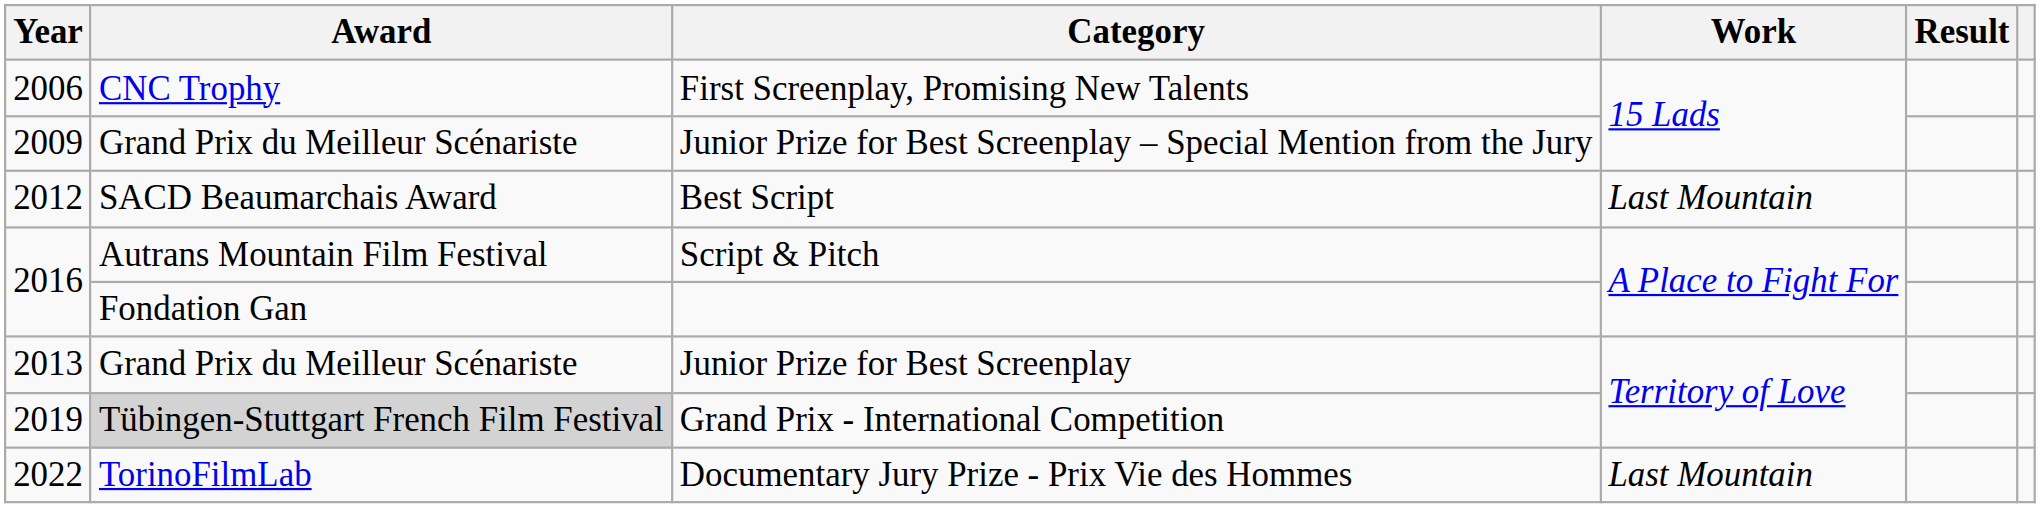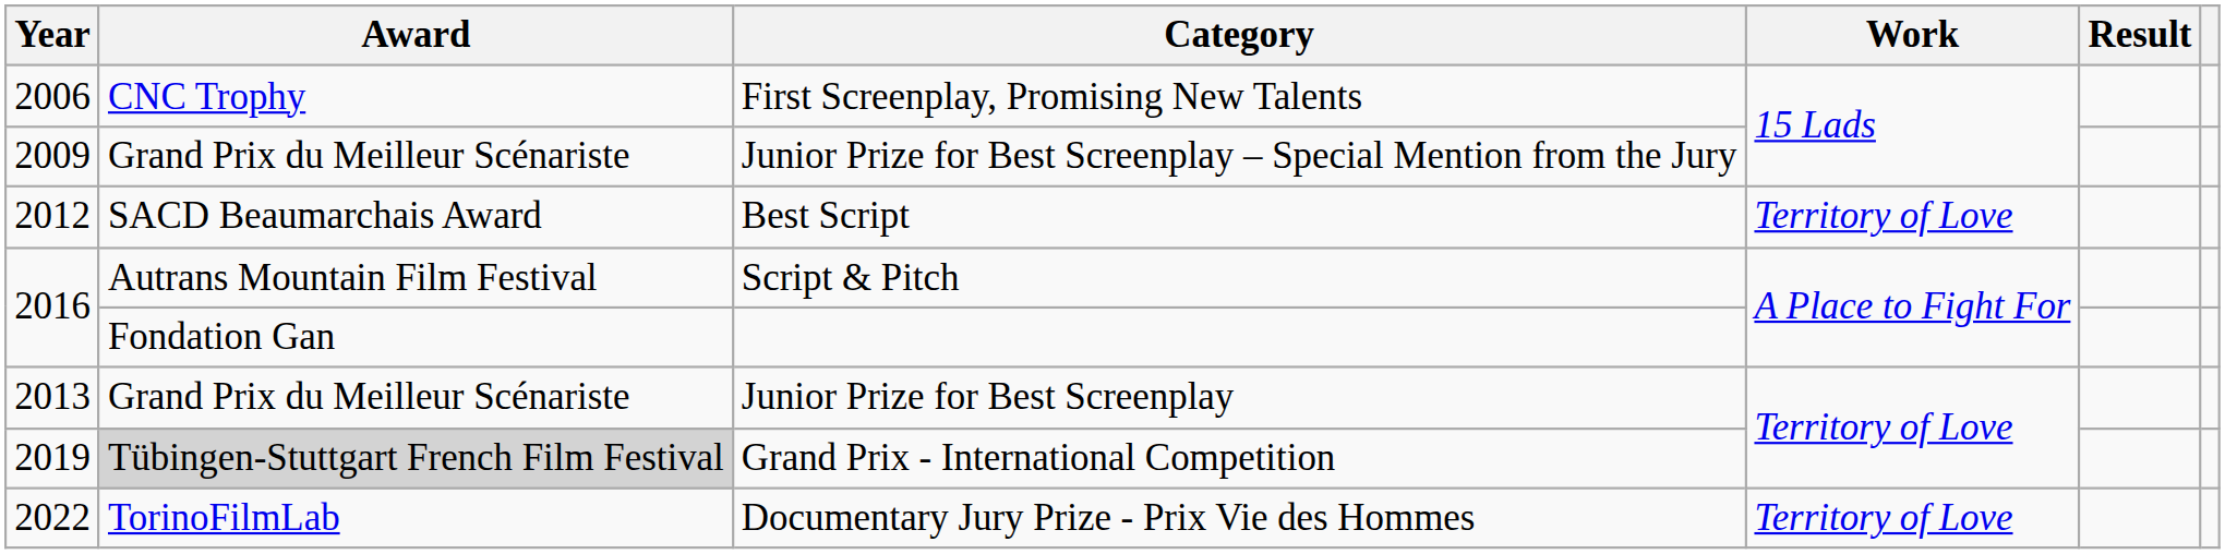 <table class="wikitable sortable plainrowheaders">
 <tr>
 <th>Year</th>
 <th>Award</th>
 <th>Category</th>
 <th>Work</th>
 <th>Result</th>
 <th scope="col" class="unsortable"></th>
 </tr>
 <tr>
 <td align="center">2006</td>
 <td><a href='#'>CNC Trophy</a></td>
 <td>First Screenplay, Promising New Talents</td>
 <td rowspan=2><em><a href='#'>15 Lads</a></em></td>
 <td></td>
 <td></td>
 </tr>
 <tr>
 <td align="center">2009</td>
 <td>Grand Prix du Meilleur Scénariste</td>
 <td>Junior Prize for Best Screenplay – Special Mention from the Jury</td>
 <td></td>
 <td></td>
 </tr>
 <tr>
 <td align="center">2012</td>
 <td>SACD Beaumarchais Award</td>
 <td>Best Script</td>
-<td><em>Last Mountain</em></td>
+<td><em><a href='#'>Territory of Love</a></em></td>
 <td></td>
 <td></td>
 </tr>
 <tr>
 <td align="center" rowspan="2">2016</td>
 <td>Autrans Mountain Film Festival</td>
 <td>Script & Pitch</td>
 <td rowspan="2"><em><a href='#'>A Place to Fight For</a></em></td>
 <td></td>
 <td></td>
 </tr>
 <tr>
 <td>Fondation Gan</td>
 <td></td>
 <td></td>
 <td></td>
 </tr>
 <tr>
 <td align="center">2013</td>
 <td>Grand Prix du Meilleur Scénariste</td>
 <td>Junior Prize for Best Screenplay</td>
 <td rowspan=2><em><a href='#'>Territory of Love</a></em></td>
 <td></td>
 <td></td>
 </tr>
 <tr>
 <td align="center">2019</td>
 <td style="background: lightgrey;">Tübingen-Stuttgart French Film Festival</td>
 <td>Grand Prix - International Competition</td>
 <td></td>
 <td></td>
 </tr>
 <tr>
 <td align="center" rowspan="2">2022</td>
 <td><a href='#'>TorinoFilmLab</a></td>
 <td>Documentary Jury Prize - Prix Vie des Hommes</td>
-<td><em>Last Mountain</em></td>
+<td><em><a href='#'>Territory of Love</a></em></td>
 <td></td>
 <td></td>
 </tr>
 </table>
